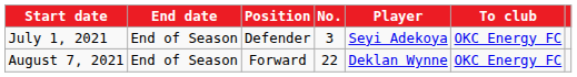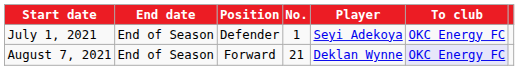 <table class="wikitable">
 <tr>
 <th style="background:#EC1C24; color:white;"><strong>Start date</strong></th>
 <th style="background:#EC1C24; color:white;"><strong>End date</strong></th>
 <th style="background:#EC1C24; color:white;"><strong>Position</strong></th>
 <th style="background:#EC1C24; color:white;"><strong>No.</strong></th>
 <th style="background:#EC1C24; color:white;"><strong>Player</strong></th>
 <th style="background:#EC1C24; color:white;"><strong>To club</strong></th>
 <th style="background:#EC1C24; color:white;"><strong></strong></th>
 </tr>
 <tr>
 <td>July 1, 2021</td>
 <td>End of Season</td>
 <td style="text-align:center;">Defender</td>
-<td style="text-align:center;">3</td>
+<td style="text-align:center;">1</td>
 <td style="text-align:center;"> <a href='#'>Seyi Adekoya</a></td>
 <td style="text-align:center;"> <a href='#'>OKC Energy FC</a></td>
 <td style="text-align:center;"></td>
 </tr>
 <tr>
 <td>August 7, 2021</td>
 <td>End of Season</td>
 <td style="text-align:center;">Forward</td>
-<td style="text-align:center;">22</td>
+<td style="text-align:center;">21</td>
 <td style="text-align:center;"> <a href='#'>Deklan Wynne</a></td>
-<td style="text-align:center;"> <a href='#'>OKC Energy FC</a></td>
+<td style="background: lavender; text-align:center;"> <a href='#'>OKC Energy FC</a></td>
 <td style="text-align:center;"></td>
 </tr>
 </table>
